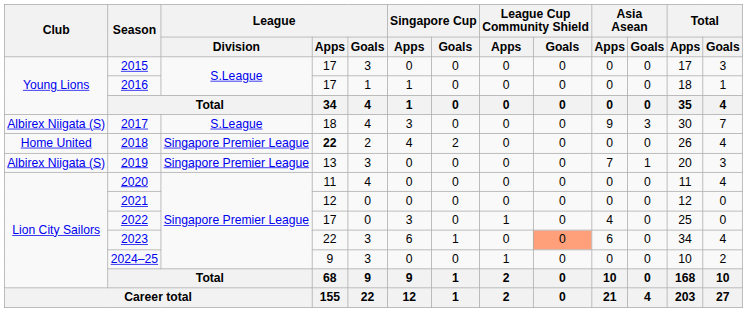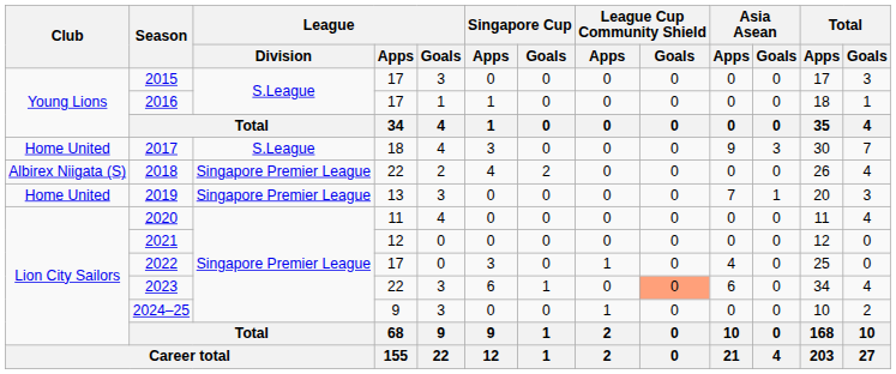 <table class="wikitable" style="text-align: center">
 <tr>
 <th rowspan="2">Club</th>
 <th rowspan="2">Season</th>
 <th colspan="3">League</th>
 <th colspan="2">Singapore Cup</th>
 <th colspan="2">League Cup <br> Community Shield</th>
 <th colspan="2">Asia <br> Asean</th>
 <th colspan="2">Total</th>
 </tr>
 <tr>
 <th>Division</th>
 <th>Apps</th>
 <th>Goals</th>
 <th>Apps</th>
 <th>Goals</th>
 <th>Apps</th>
 <th>Goals</th>
 <th>Apps</th>
 <th>Goals</th>
 <th>Apps</th>
 <th>Goals</th>
 </tr>
 <tr>
 <td rowspan="3"><a href='#'>Young Lions</a></td>
 <td><a href='#'>2015</a></td>
 <td rowspan="2"><a href='#'>S.League</a></td>
 <td>17</td>
 <td>3</td>
 <td>0</td>
 <td>0</td>
 <td>0</td>
 <td>0</td>
 <td>0</td>
 <td>0</td>
 <td>17</td>
 <td>3</td>
 </tr>
 <tr>
 <td><a href='#'>2016</a></td>
 <td>17</td>
 <td>1</td>
 <td>1</td>
 <td>0</td>
 <td>0</td>
 <td>0</td>
 <td>0</td>
 <td>0</td>
 <td>18</td>
 <td>1</td>
 </tr>
 <tr>
 <th colspan=2>Total</th>
 <th>34</th>
 <th>4</th>
 <th>1</th>
 <th>0</th>
 <th>0</th>
 <th>0</th>
 <th>0</th>
 <th>0</th>
 <th>35</th>
 <th>4</th>
 </tr>
 <tr>
-<td><a href='#'>Albirex Niigata (S)</a></td>
+<td><a href='#'>Home United</a></td>
 <td><a href='#'>2017</a></td>
 <td><a href='#'>S.League</a></td>
 <td>18</td>
 <td>4</td>
 <td>3</td>
 <td>0</td>
 <td>0</td>
 <td>0</td>
 <td>9</td>
 <td>3</td>
 <td>30</td>
 <td>7</td>
 </tr>
 <tr>
-<td><a href='#'>Home United</a></td>
+<td><a href='#'>Albirex Niigata (S)</a></td>
 <td><a href='#'>2018</a></td>
 <td><a href='#'>Singapore Premier League</a></td>
-<td><strong>22</strong></td>
+<td>22</td>
 <td>2</td>
 <td>4</td>
 <td>2</td>
 <td>0</td>
 <td>0</td>
 <td>0</td>
 <td>0</td>
 <td>26</td>
 <td>4</td>
 </tr>
 <tr>
-<td><a href='#'>Albirex Niigata (S)</a></td>
+<td><a href='#'>Home United</a></td>
 <td><a href='#'>2019</a></td>
 <td><a href='#'>Singapore Premier League</a></td>
 <td>13</td>
 <td>3</td>
 <td>0</td>
 <td>0</td>
 <td>0</td>
 <td>0</td>
 <td>7</td>
 <td>1</td>
 <td>20</td>
 <td>3</td>
 </tr>
 <tr>
 <td rowspan="6"><a href='#'>Lion City Sailors</a></td>
 <td><a href='#'>2020</a></td>
 <td rowspan="5"><a href='#'>Singapore Premier League</a></td>
 <td>11</td>
 <td>4</td>
 <td>0</td>
 <td>0</td>
 <td>0</td>
 <td>0</td>
 <td>0</td>
 <td>0</td>
 <td>11</td>
 <td>4</td>
 </tr>
 <tr>
 <td><a href='#'>2021</a></td>
 <td>12</td>
 <td>0</td>
 <td>0</td>
 <td>0</td>
 <td>0</td>
 <td>0</td>
 <td>0</td>
 <td>0</td>
 <td>12</td>
 <td>0</td>
 </tr>
 <tr>
 <td><a href='#'>2022</a></td>
 <td>17</td>
 <td>0</td>
 <td>3</td>
 <td>0</td>
 <td>1</td>
 <td>0</td>
 <td>4</td>
 <td>0</td>
 <td>25</td>
 <td>0</td>
 </tr>
 <tr>
 <td><a href='#'>2023</a></td>
 <td>22</td>
 <td>3</td>
 <td>6</td>
 <td>1</td>
 <td>0</td>
 <td style="background: lightsalmon;">0</td>
 <td>6</td>
 <td>0</td>
 <td>34</td>
 <td>4</td>
 </tr>
 <tr>
 <td><a href='#'>2024–25</a></td>
 <td>9</td>
 <td>3</td>
 <td>0</td>
 <td>0</td>
 <td>1</td>
 <td>0</td>
 <td>0</td>
 <td>0</td>
 <td>10</td>
 <td>2</td>
 </tr>
 <tr>
 <th colspan="2">Total</th>
 <th>68</th>
 <th>9</th>
 <th>9</th>
 <th>1</th>
 <th>2</th>
 <th>0</th>
 <th>10</th>
 <th>0</th>
 <th>168</th>
 <th>10</th>
 </tr>
 <tr>
 <th colspan="3">Career total</th>
 <th>155</th>
 <th>22</th>
 <th>12</th>
 <th>1</th>
 <th>2</th>
 <th>0</th>
 <th>21</th>
 <th>4</th>
 <th>203</th>
 <th>27</th>
 </tr>
 </table>
